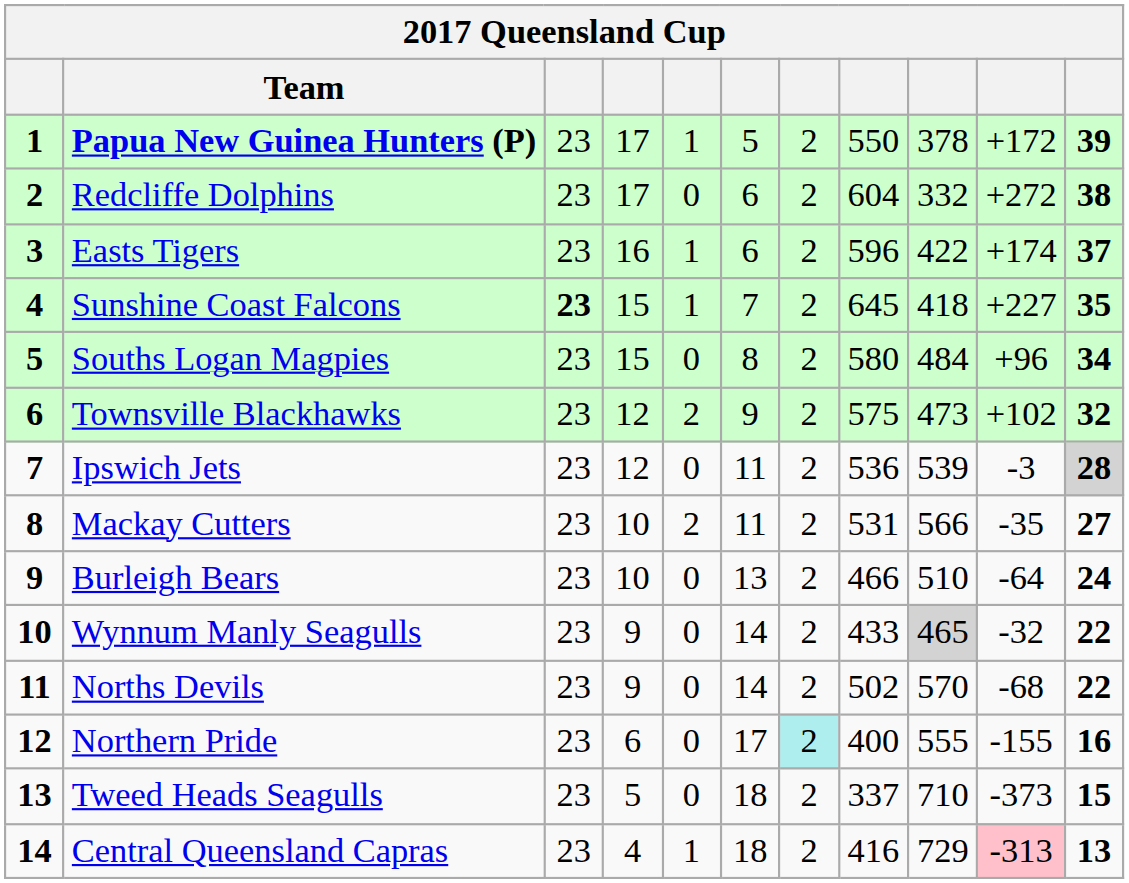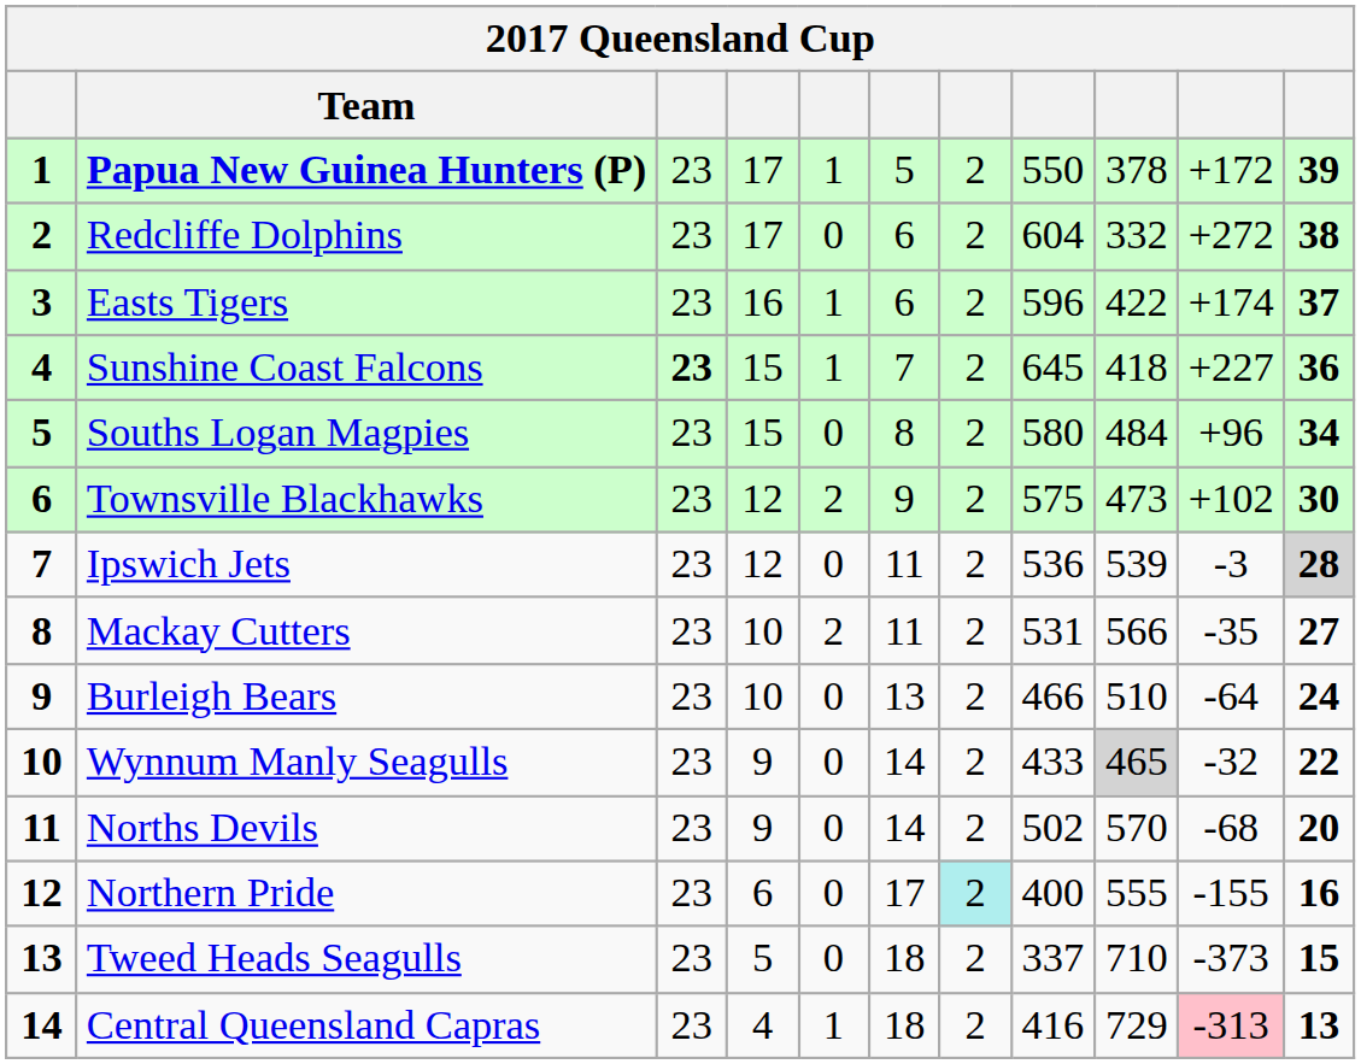 <table class="wikitable" style="text-align:center;">
 <tr>
 <th colspan="11">2017 Queensland Cup</th>
 </tr>
 <tr>
 <th width="20"></th>
 <th>Team</th>
 <th width="20"></th>
 <th width="20"></th>
 <th width="20"></th>
 <th width="20"></th>
 <th width="20"></th>
 <th width="25"></th>
 <th width="25"></th>
 <th width="30"></th>
 <th width="20"></th>
 </tr>
 <tr style="background: #ccffcc;">
 <td><strong>1</strong></td>
 <td style="text-align:left;"> <strong><a href='#'>Papua New Guinea Hunters</a> (P)</strong></td>
 <td>23</td>
 <td>17</td>
 <td>1</td>
 <td>5</td>
 <td>2</td>
 <td>550</td>
 <td>378</td>
 <td>+172</td>
 <td><strong>39</strong></td>
 </tr>
 <tr style="background: #ccffcc;">
 <td><strong>2</strong></td>
 <td style="text-align:left;"> <a href='#'>Redcliffe Dolphins</a></td>
 <td>23</td>
 <td>17</td>
 <td>0</td>
 <td>6</td>
 <td>2</td>
 <td>604</td>
 <td>332</td>
 <td>+272</td>
 <td><strong>38</strong></td>
 </tr>
 <tr style="background: #ccffcc;">
 <td><strong>3</strong></td>
 <td style="text-align:left;"> <a href='#'>Easts Tigers</a></td>
 <td>23</td>
 <td>16</td>
 <td>1</td>
 <td>6</td>
 <td>2</td>
 <td>596</td>
 <td>422</td>
 <td>+174</td>
 <td><strong>37</strong></td>
 </tr>
 <tr style="background: #ccffcc;">
 <td><strong>4</strong></td>
 <td style="text-align:left;"> <a href='#'>Sunshine Coast Falcons</a></td>
 <td><strong>23</strong></td>
 <td>15</td>
 <td>1</td>
 <td>7</td>
 <td>2</td>
 <td>645</td>
 <td>418</td>
 <td>+227</td>
-<td><strong>35</strong></td>
+<td><strong>36</strong></td>
 </tr>
 <tr style="background: #ccffcc;">
 <td><strong>5</strong></td>
 <td style="text-align:left;"> <a href='#'>Souths Logan Magpies</a></td>
 <td>23</td>
 <td>15</td>
 <td>0</td>
 <td>8</td>
 <td>2</td>
 <td>580</td>
 <td>484</td>
 <td>+96</td>
 <td><strong>34</strong></td>
 </tr>
 <tr style="background: #ccffcc;">
 <td><strong>6</strong></td>
 <td style="text-align:left;"> <a href='#'>Townsville Blackhawks</a></td>
 <td>23</td>
 <td>12</td>
 <td>2</td>
 <td>9</td>
 <td>2</td>
 <td>575</td>
 <td>473</td>
 <td>+102</td>
-<td><strong>32</strong></td>
+<td><strong>30</strong></td>
 </tr>
 <tr>
 <td><strong>7</strong></td>
 <td style="text-align:left;"> <a href='#'>Ipswich Jets</a></td>
 <td>23</td>
 <td>12</td>
 <td>0</td>
 <td>11</td>
 <td>2</td>
 <td>536</td>
 <td>539</td>
 <td>-3</td>
 <td style="background: lightgrey;"><strong>28</strong></td>
 </tr>
 <tr>
 <td><strong>8</strong></td>
 <td style="text-align:left;"> <a href='#'>Mackay Cutters</a></td>
 <td>23</td>
 <td>10</td>
 <td>2</td>
 <td>11</td>
 <td>2</td>
 <td>531</td>
 <td>566</td>
 <td>-35</td>
 <td><strong>27</strong></td>
 </tr>
 <tr>
 <td><strong>9</strong></td>
 <td style="text-align:left;"> <a href='#'>Burleigh Bears</a></td>
 <td>23</td>
 <td>10</td>
 <td>0</td>
 <td>13</td>
 <td>2</td>
 <td>466</td>
 <td>510</td>
 <td>-64</td>
 <td><strong>24</strong></td>
 </tr>
 <tr>
 <td><strong>10</strong></td>
 <td style="text-align:left;"> <a href='#'>Wynnum Manly Seagulls</a></td>
 <td>23</td>
 <td>9</td>
 <td>0</td>
 <td>14</td>
 <td>2</td>
 <td>433</td>
 <td style="background: lightgrey;">465</td>
 <td>-32</td>
 <td><strong>22</strong></td>
 </tr>
 <tr>
 <td><strong>11</strong></td>
 <td style="text-align:left;"> <a href='#'>Norths Devils</a></td>
 <td>23</td>
 <td>9</td>
 <td>0</td>
 <td>14</td>
 <td>2</td>
 <td>502</td>
 <td>570</td>
 <td>-68</td>
-<td><strong>22</strong></td>
+<td><strong>20</strong></td>
 </tr>
 <tr>
 <td><strong>12</strong></td>
 <td style="text-align:left;"> <a href='#'>Northern Pride</a></td>
 <td>23</td>
 <td>6</td>
 <td>0</td>
 <td>17</td>
 <td style="background: paleturquoise;">2</td>
 <td>400</td>
 <td>555</td>
 <td>-155</td>
 <td><strong>16</strong></td>
 </tr>
 <tr>
 <td><strong>13</strong></td>
 <td style="text-align:left;"> <a href='#'>Tweed Heads Seagulls</a></td>
 <td>23</td>
 <td>5</td>
 <td>0</td>
 <td>18</td>
 <td>2</td>
 <td>337</td>
 <td>710</td>
 <td>-373</td>
 <td><strong>15</strong></td>
 </tr>
 <tr>
 <td><strong>14</strong></td>
 <td style="text-align:left;"> <a href='#'>Central Queensland Capras</a></td>
 <td>23</td>
 <td>4</td>
 <td>1</td>
 <td>18</td>
 <td>2</td>
 <td>416</td>
 <td>729</td>
 <td style="background: pink;">-313</td>
 <td><strong>13</strong></td>
 </tr>
 </table>
